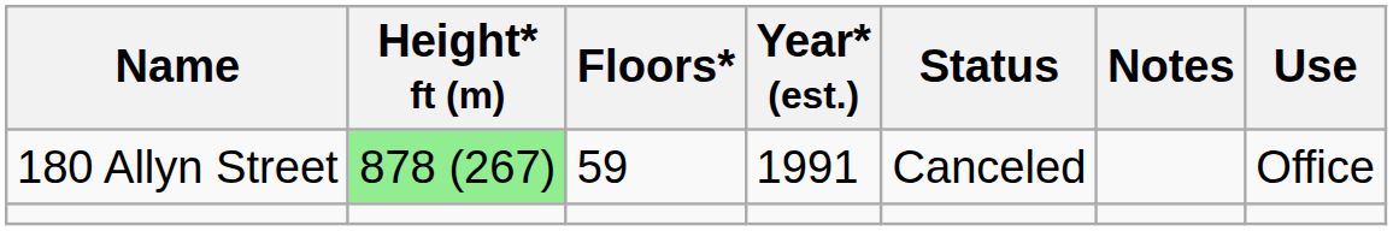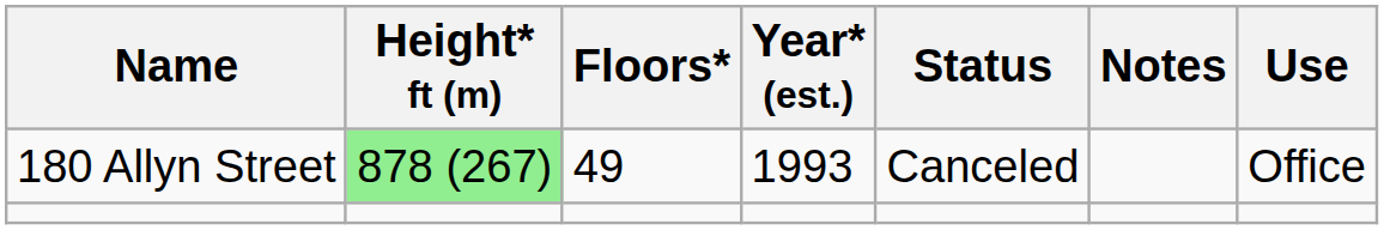 <table class="wikitable">
 <tr>
 <th>Name</th>
 <th>Height*<br><small>ft (m)</small></th>
 <th>Floors*</th>
 <th>Year*<br><small>(est.)</small></th>
 <th>Status</th>
 <th>Notes</th>
 <th>Use</th>
 </tr>
 <tr>
 <td>180 Allyn Street</td>
 <td style="background: lightgreen;">878 (267)</td>
-<td>59</td>
-<td>1991</td>
+<td>49</td>
+<td>1993</td>
 <td>Canceled</td>
 <td></td>
 <td>Office</td>
 </tr>
 <tr>
 <td></td>
 <td></td>
 <td></td>
 <td></td>
 <td></td>
 <td></td>
 </tr>
 </table>
